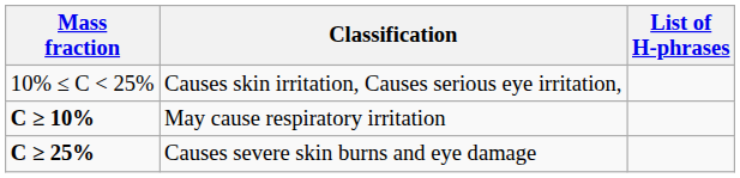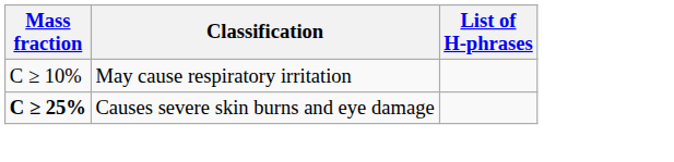 <table class="wikitable" style="float: center; clear: right;">
 <tr>
 <th><a href='#'>Mass <br>fraction</a></th>
 <th>Classification</th>
 <th><a href='#'>List of <br>H-phrases</a></th>
 </tr>
 <tr>
-<td>10% ≤ C < 25%</td>
-<td>Causes skin irritation, Causes serious eye irritation,</td>
-<td></td>
-</tr>
-<tr>
-<td><strong>C ≥ 10%</strong></td>
+<td>C ≥ 10%</td>
 <td>May cause respiratory irritation</td>
 <td></td>
 </tr>
 <tr>
 <td><strong>C ≥ 25%</strong></td>
 <td>Causes severe skin burns and eye damage</td>
 <td></td>
 </tr>
 </table>
